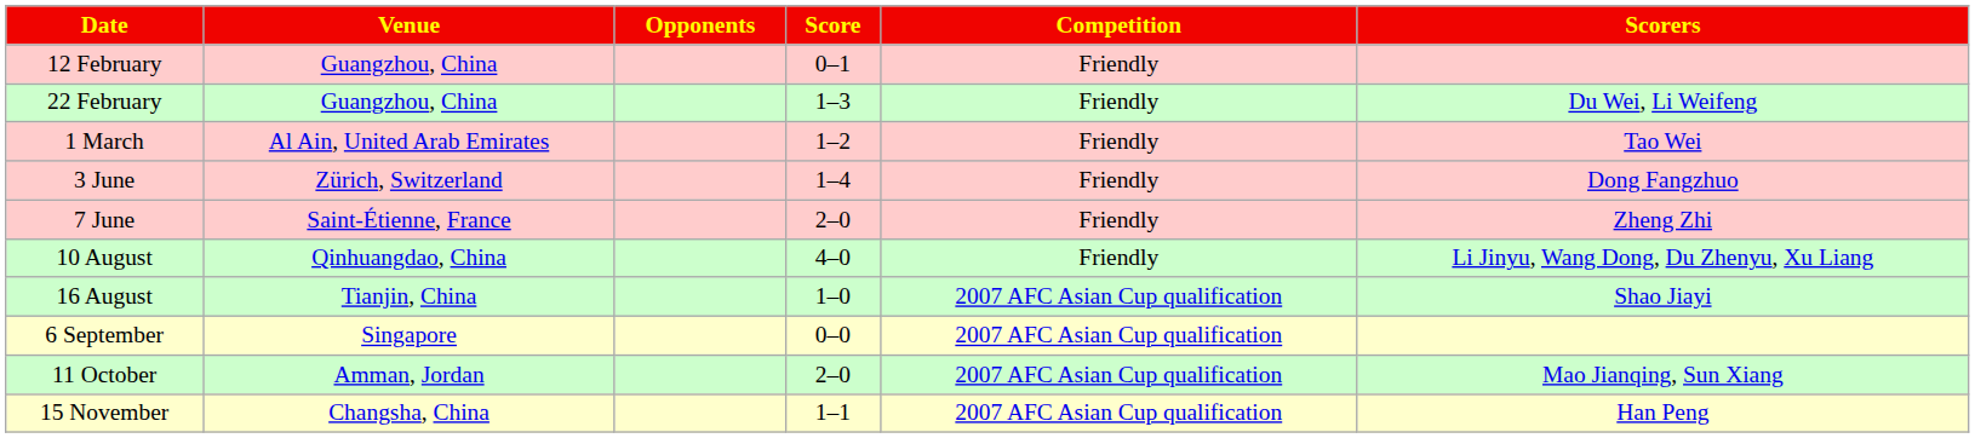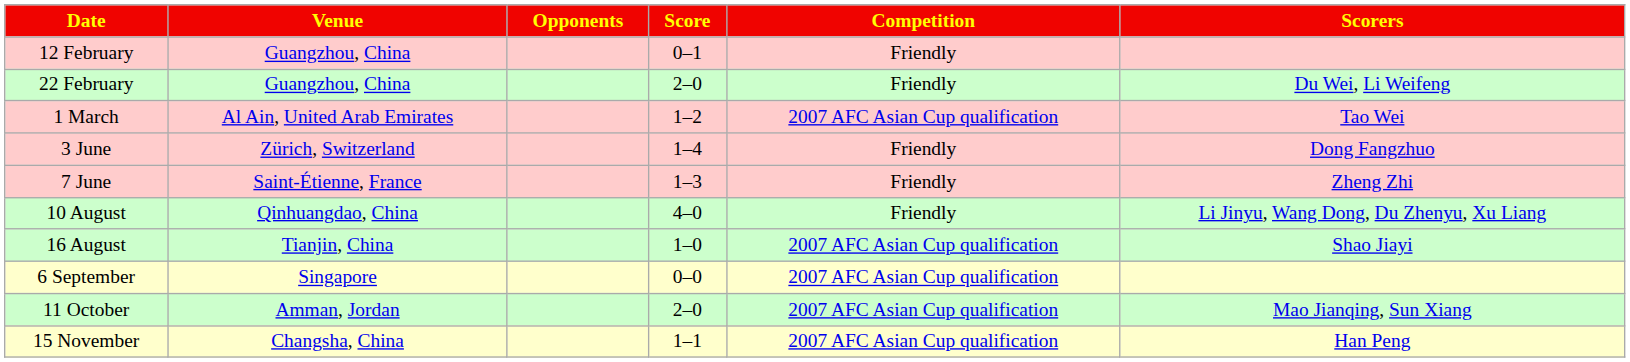 <table width=95% class="wikitable" style="text-align: center; font-size: 90%">
 <tr bgcolor=#F00300 style="color:yellow">
 <td><strong>Date</strong></td>
 <td><strong>Venue</strong></td>
 <td><strong>Opponents</strong></td>
 <td><strong>Score</strong></td>
 <td><strong>Competition</strong></td>
 <td><strong>Scorers</strong></td>
 </tr>
 <tr bgcolor=#FFCCCC>
 <td>12 February</td>
 <td><a href='#'>Guangzhou</a>, <a href='#'>China</a></td>
 <td></td>
 <td>0–1</td>
 <td>Friendly</td>
 <td></td>
 </tr>
 <tr bgcolor=#CCFFCC>
 <td>22 February</td>
 <td><a href='#'>Guangzhou</a>, <a href='#'>China</a></td>
 <td></td>
-<td>1–3</td>
+<td>2–0</td>
 <td>Friendly</td>
 <td><a href='#'>Du Wei</a>, <a href='#'>Li Weifeng</a></td>
 </tr>
 <tr bgcolor=#FFCCCC>
 <td>1 March</td>
 <td><a href='#'>Al Ain</a>, <a href='#'>United Arab Emirates</a></td>
 <td></td>
 <td>1–2</td>
-<td>Friendly</td>
+<td><a href='#'>2007 AFC Asian Cup qualification</a></td>
 <td><a href='#'>Tao Wei</a></td>
 </tr>
 <tr bgcolor=#FFCCCC>
 <td>3 June</td>
 <td><a href='#'>Zürich</a>, <a href='#'>Switzerland</a></td>
 <td></td>
 <td>1–4</td>
 <td>Friendly</td>
 <td><a href='#'>Dong Fangzhuo</a></td>
 </tr>
 <tr bgcolor=#FFCCCC>
 <td>7 June</td>
 <td><a href='#'>Saint-Étienne</a>, <a href='#'>France</a></td>
 <td></td>
-<td>2–0</td>
+<td>1–3</td>
 <td>Friendly</td>
 <td><a href='#'>Zheng Zhi</a></td>
 </tr>
 <tr bgcolor=#CCFFCC>
 <td>10 August</td>
 <td><a href='#'>Qinhuangdao</a>, <a href='#'>China</a></td>
 <td></td>
 <td>4–0</td>
 <td>Friendly</td>
 <td><a href='#'>Li Jinyu</a>, <a href='#'>Wang Dong</a>, <a href='#'>Du Zhenyu</a>, <a href='#'>Xu Liang</a></td>
 </tr>
 <tr bgcolor=#CCFFCC>
 <td>16 August</td>
 <td><a href='#'>Tianjin</a>, <a href='#'>China</a></td>
 <td></td>
 <td>1–0</td>
 <td><a href='#'>2007 AFC Asian Cup qualification</a></td>
 <td><a href='#'>Shao Jiayi</a></td>
 </tr>
 <tr bgcolor=#FFFFCC>
 <td>6 September</td>
 <td><a href='#'>Singapore</a></td>
 <td></td>
 <td>0–0</td>
 <td><a href='#'>2007 AFC Asian Cup qualification</a></td>
 <td></td>
 </tr>
 <tr bgcolor=#CCFFCC>
 <td>11 October</td>
 <td><a href='#'>Amman</a>, <a href='#'>Jordan</a></td>
 <td></td>
 <td>2–0</td>
 <td><a href='#'>2007 AFC Asian Cup qualification</a></td>
 <td><a href='#'>Mao Jianqing</a>, <a href='#'>Sun Xiang</a></td>
 </tr>
 <tr bgcolor=#FFFFCC>
 <td>15 November</td>
 <td><a href='#'>Changsha</a>, <a href='#'>China</a></td>
 <td></td>
 <td>1–1</td>
 <td><a href='#'>2007 AFC Asian Cup qualification</a></td>
 <td><a href='#'>Han Peng</a></td>
 </tr>
 </table>
